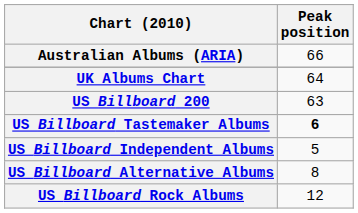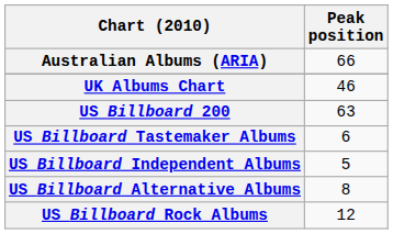 <table class="wikitable sortable plainrowheaders">
 <tr>
 <th scope="col">Chart (2010)</th>
 <th scope="col">Peak<br>position</th>
 </tr>
 <tr>
 <th scope="row">Australian Albums (<a href='#'>ARIA</a>)</th>
 <td align="center">66</td>
 </tr>
 <tr>
 </tr>
 <tr>
 </tr>
 <tr>
 </tr>
 <tr>
 </tr>
 <tr>
 </tr>
 <tr>
 </tr>
 <tr>
 <th scope="row"><a href='#'>UK Albums Chart</a></th>
-<td align="center">64</td>
+<td align="center">46</td>
 </tr>
 <tr>
 <th scope="row"><a href='#'>US <em>Billboard</em> 200</a></th>
 <td align="center">63</td>
 </tr>
 <tr>
 <th scope="row"><a href='#'>US <em>Billboard</em> Tastemaker Albums</a></th>
-<td align="center"><strong>6</strong></td>
+<td align="center">6</td>
 </tr>
 <tr>
 <th scope="row"><a href='#'>US <em>Billboard</em> Independent Albums</a></th>
 <td align="center">5</td>
 </tr>
 <tr>
 <th scope="row"><a href='#'>US <em>Billboard</em> Alternative Albums</a></th>
 <td align="center">8</td>
 </tr>
 <tr>
 <th scope="row"><a href='#'>US <em>Billboard</em> Rock Albums</a></th>
 <td align="center">12</td>
 </tr>
 </table>
